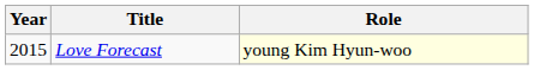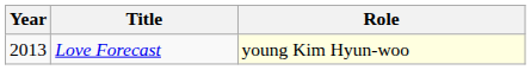 <table class="wikitable" style="width:450px">
 <tr>
 <th width=10>Year</th>
 <th>Title</th>
 <th>Role</th>
 </tr>
 <tr>
-<td>2015</td>
+<td>2013</td>
 <td><em><a href='#'>Love Forecast</a></em></td>
 <td style="background: lightyellow;">young Kim Hyun-woo</td>
 </tr>
 </table>
